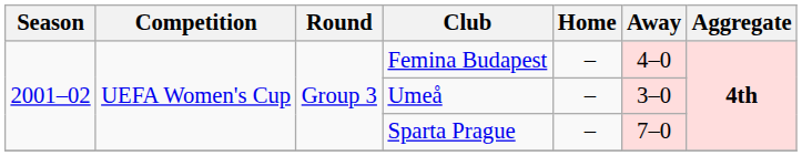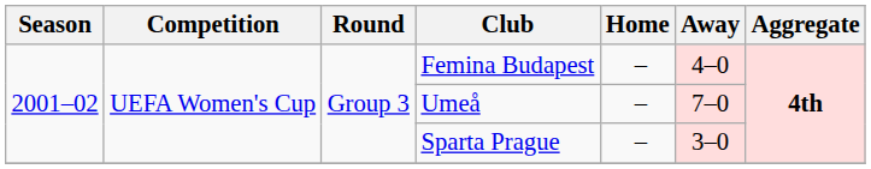 <table class="wikitable" style="text-align:left">
 <tr>
 <th>Season</th>
 <th>Competition</th>
 <th>Round</th>
 <th>Club</th>
 <th>Home</th>
 <th>Away</th>
 <th>Aggregate</th>
 </tr>
 <tr>
 <td rowspan="3"><a href='#'>2001–02</a></td>
 <td rowspan="3"><a href='#'>UEFA Women's Cup</a></td>
 <td rowspan="3"><a href='#'>Group 3</a></td>
 <td> <a href='#'>Femina Budapest</a></td>
 <td style="text-align:center;"> –</td>
 <td bgcolor="#ffdddd" style="text-align:center;">4–0</td>
 <td rowspan="3" bgcolor="#ffdddd" style="text-align:center;"><strong>4th</strong></td>
 </tr>
 <tr>
 <td> <a href='#'>Umeå</a></td>
 <td style="text-align:center;"> –</td>
-<td bgcolor="#ffdddd" style="text-align:center;">3–0</td>
+<td bgcolor="#ffdddd" style="text-align:center;">7–0</td>
 </tr>
 <tr>
 <td> <a href='#'>Sparta Prague</a></td>
 <td style="text-align:center;"> –</td>
-<td bgcolor="#ffdddd" style="text-align:center;">7–0</td>
+<td bgcolor="#ffdddd" style="text-align:center;">3–0</td>
 </tr>
 <tr>
 </tr>
 </table>
